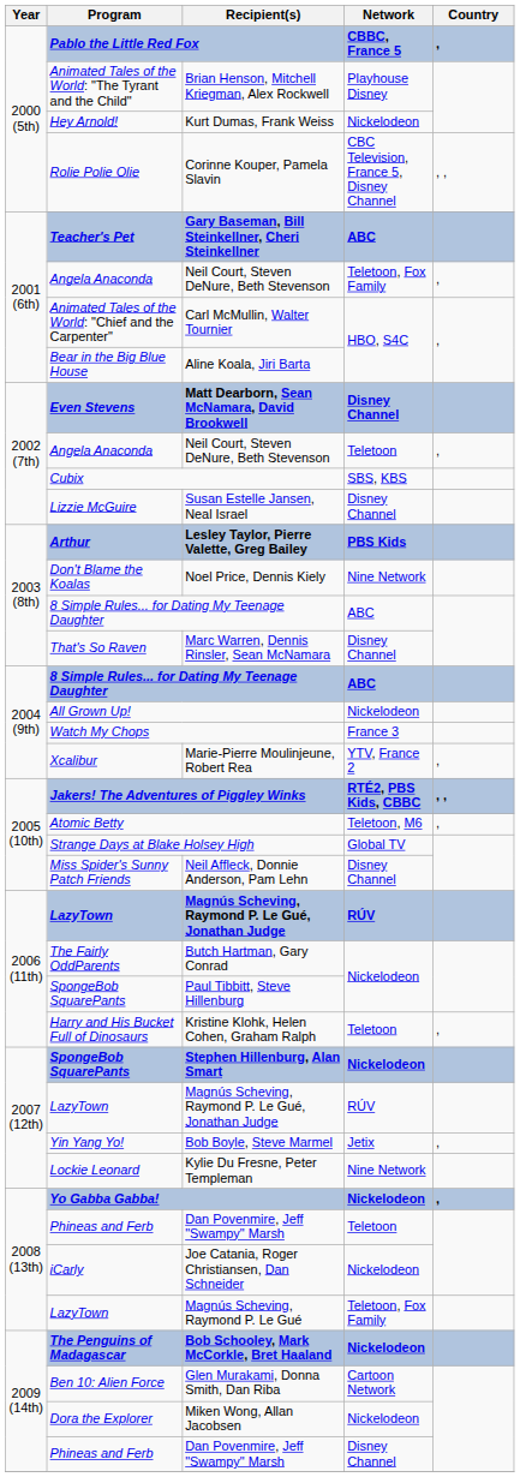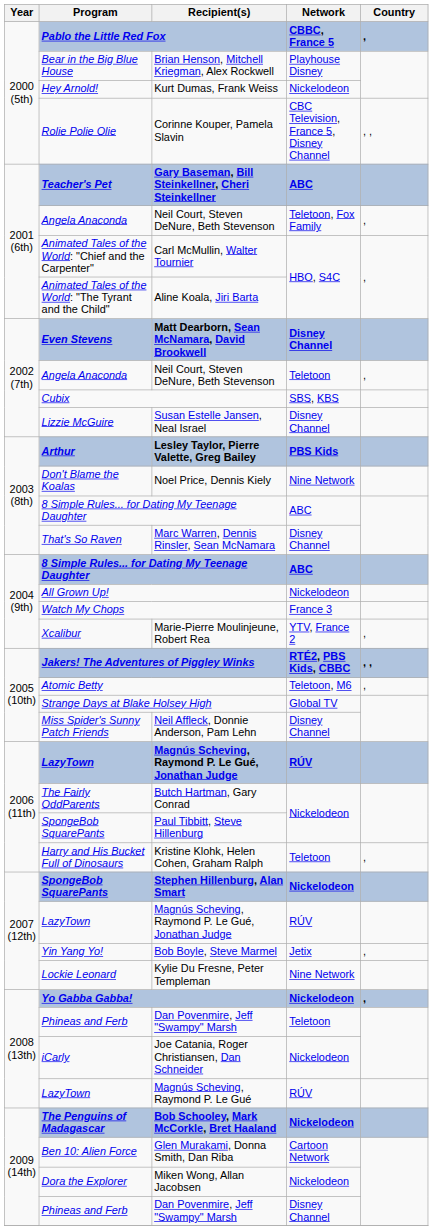 <table class="wikitable" style="width:100%">
 <tr bgcolor="#CCCCCC" align="center">
 <th width="5%">Year</th>
 <th width="25%">Program</th>
 <th width="30%">Recipient(s)</th>
 <th width="15%">Network</th>
 <th width="15%">Country</th>
 </tr>
 <tr>
 <td rowspan="4" style="text-align:center;">2000<br>(5th)<br></td>
 <td colspan="2" style="background:#B0C4DE;"><strong><em><a href='#'>Pablo the Little Red Fox</a></em></strong></td>
 <td style="background:#B0C4DE;"><strong><a href='#'>CBBC</a>, <a href='#'>France 5</a></strong></td>
 <td style="background:#B0C4DE;"><strong>, </strong></td>
 </tr>
 <tr>
-<td><em><a href='#'>Animated Tales of the World</a></em>: "The Tyrant and the Child"</td>
+<td><em><a href='#'>Bear in the Big Blue House</a></em></td>
 <td><a href='#'>Brian Henson</a>, <a href='#'>Mitchell Kriegman</a>, Alex Rockwell</td>
 <td><a href='#'>Playhouse Disney</a></td>
 <td rowspan="2"></td>
 </tr>
 <tr>
 <td><em><a href='#'>Hey Arnold!</a></em></td>
 <td>Kurt Dumas, Frank Weiss</td>
 <td><a href='#'>Nickelodeon</a></td>
 </tr>
 <tr>
 <td><em><a href='#'>Rolie Polie Olie</a></em></td>
 <td>Corinne Kouper, Pamela Slavin</td>
 <td><a href='#'>CBC Television</a>, <a href='#'>France 5</a>, <a href='#'>Disney Channel</a></td>
 <td>, , </td>
 </tr>
 <tr>
 <td rowspan="4" style="text-align:center;">2001<br>(6th)<br></td>
 <td style="background:#B0C4DE;"><strong><em><a href='#'>Teacher's Pet</a></em></strong></td>
 <td style="background:#B0C4DE;"><strong><a href='#'>Gary Baseman</a>, <a href='#'>Bill Steinkellner</a>, <a href='#'>Cheri Steinkellner</a></strong></td>
 <td style="background:#B0C4DE;"><strong><a href='#'>ABC</a></strong></td>
 <td style="background:#B0C4DE;"><strong></strong></td>
 </tr>
 <tr>
 <td><em><a href='#'>Angela Anaconda</a></em></td>
 <td>Neil Court, Steven DeNure, Beth Stevenson</td>
 <td><a href='#'>Teletoon</a>, <a href='#'>Fox Family</a></td>
 <td>, </td>
 </tr>
 <tr>
 <td><em><a href='#'>Animated Tales of the World</a></em>: "Chief and the Carpenter"</td>
 <td>Carl McMullin, <a href='#'>Walter Tournier</a></td>
 <td rowspan="2"><a href='#'>HBO</a>, <a href='#'>S4C</a></td>
 <td rowspan="2">, </td>
 </tr>
 <tr>
-<td><em><a href='#'>Bear in the Big Blue House</a></em></td>
+<td><em><a href='#'>Animated Tales of the World</a></em>: "The Tyrant and the Child"</td>
 <td>Aline Koala, <a href='#'>Jiri Barta</a></td>
 </tr>
 <tr>
 <td rowspan="4" style="text-align:center;">2002<br>(7th)<br></td>
 <td style="background:#B0C4DE;"><strong><em><a href='#'>Even Stevens</a></em></strong></td>
 <td style="background:#B0C4DE;"><strong>Matt Dearborn, <a href='#'>Sean McNamara</a>, <a href='#'>David Brookwell</a></strong></td>
 <td style="background:#B0C4DE;"><strong><a href='#'>Disney Channel</a></strong></td>
 <td style="background:#B0C4DE;"><strong></strong></td>
 </tr>
 <tr>
 <td><em><a href='#'>Angela Anaconda</a></em></td>
 <td>Neil Court, Steven DeNure, Beth Stevenson</td>
 <td><a href='#'>Teletoon</a></td>
 <td>, </td>
 </tr>
 <tr>
 <td colspan="2"><em><a href='#'>Cubix</a></em></td>
 <td><a href='#'>SBS</a>, <a href='#'>KBS</a></td>
 <td></td>
 </tr>
 <tr>
 <td><em><a href='#'>Lizzie McGuire</a></em></td>
 <td><a href='#'>Susan Estelle Jansen</a>, Neal Israel</td>
 <td><a href='#'>Disney Channel</a></td>
 <td></td>
 </tr>
 <tr>
 <td rowspan="4" style="text-align:center;">2003<br>(8th)<br></td>
 <td style="background:#B0C4DE;"><strong><em><a href='#'>Arthur</a></em></strong></td>
 <td style="background:#B0C4DE;"><strong>Lesley Taylor, Pierre Valette, Greg Bailey</strong></td>
 <td style="background:#B0C4DE;"><strong><a href='#'>PBS Kids</a></strong></td>
 <td style="background:#B0C4DE;"><strong></strong></td>
 </tr>
 <tr>
 <td><em><a href='#'>Don't Blame the Koalas</a></em></td>
 <td>Noel Price, Dennis Kiely</td>
 <td><a href='#'>Nine Network</a></td>
 <td></td>
 </tr>
 <tr>
 <td colspan="2"><em><a href='#'>8 Simple Rules... for Dating My Teenage Daughter</a></em></td>
 <td><a href='#'>ABC</a></td>
 <td rowspan="2"></td>
 </tr>
 <tr>
 <td><em><a href='#'>That's So Raven</a></em></td>
 <td><a href='#'>Marc Warren</a>, <a href='#'>Dennis Rinsler</a>, <a href='#'>Sean McNamara</a></td>
 <td><a href='#'>Disney Channel</a></td>
 </tr>
 <tr>
 <td rowspan="4" style="text-align:center;">2004<br>(9th)<br></td>
 <td colspan="2" style="background:#B0C4DE;"><strong><em><a href='#'>8 Simple Rules... for Dating My Teenage Daughter</a></em></strong></td>
 <td style="background:#B0C4DE;"><strong><a href='#'>ABC</a></strong></td>
 <td style="background:#B0C4DE;"><strong></strong></td>
 </tr>
 <tr>
 <td colspan="2"><em><a href='#'>All Grown Up!</a></em></td>
 <td><a href='#'>Nickelodeon</a></td>
 <td></td>
 </tr>
 <tr>
 <td colspan="2"><em><a href='#'>Watch My Chops</a></em></td>
 <td><a href='#'>France 3</a></td>
 <td></td>
 </tr>
 <tr>
 <td><em><a href='#'>Xcalibur</a></em></td>
 <td>Marie-Pierre Moulinjeune, Robert Rea</td>
 <td><a href='#'>YTV</a>, <a href='#'>France 2</a></td>
 <td>, </td>
 </tr>
 <tr>
 <td rowspan="4" style="text-align:center;">2005<br>(10th)<br></td>
 <td colspan="2" style="background:#B0C4DE;"><strong><em><a href='#'>Jakers! The Adventures of Piggley Winks</a></em></strong></td>
 <td style="background:#B0C4DE;"><strong><a href='#'>RTÉ2</a>, <a href='#'>PBS Kids</a>, <a href='#'>CBBC</a></strong></td>
 <td style="background:#B0C4DE;"><strong>, , </strong></td>
 </tr>
 <tr>
 <td colspan="2"><em><a href='#'>Atomic Betty</a></em></td>
 <td><a href='#'>Teletoon</a>, <a href='#'>M6</a></td>
 <td>, </td>
 </tr>
 <tr>
 <td colspan="2"><em><a href='#'>Strange Days at Blake Holsey High</a></em></td>
 <td><a href='#'>Global TV</a></td>
 <td rowspan="2"></td>
 </tr>
 <tr>
 <td><em><a href='#'>Miss Spider's Sunny Patch Friends</a></em></td>
 <td><a href='#'>Neil Affleck</a>, Donnie Anderson, Pam Lehn</td>
 <td><a href='#'>Disney Channel</a></td>
 </tr>
 <tr>
 <td rowspan="4" style="text-align:center;">2006<br>(11th)<br></td>
 <td style="background:#B0C4DE;"><strong><em><a href='#'>LazyTown</a></em></strong></td>
 <td style="background:#B0C4DE;"><strong><a href='#'>Magnús Scheving</a>, Raymond P. Le Gué, <a href='#'>Jonathan Judge</a></strong></td>
 <td style="background:#B0C4DE;"><strong><a href='#'>RÚV</a></strong></td>
 <td style="background:#B0C4DE;"><strong></strong></td>
 </tr>
 <tr>
 <td><em><a href='#'>The Fairly OddParents</a></em></td>
 <td><a href='#'>Butch Hartman</a>, Gary Conrad</td>
 <td rowspan="2"><a href='#'>Nickelodeon</a></td>
 <td rowspan="2"></td>
 </tr>
 <tr>
 <td><em><a href='#'>SpongeBob SquarePants</a></em></td>
 <td><a href='#'>Paul Tibbitt</a>, <a href='#'>Steve Hillenburg</a></td>
 </tr>
 <tr>
 <td><em><a href='#'>Harry and His Bucket Full of Dinosaurs</a></em></td>
 <td>Kristine Klohk, Helen Cohen, Graham Ralph</td>
 <td><a href='#'>Teletoon</a></td>
 <td>, </td>
 </tr>
 <tr>
 <td rowspan="4" style="text-align:center;">2007<br>(12th)<br></td>
 <td style="background:#B0C4DE;"><strong><em><a href='#'>SpongeBob SquarePants</a></em></strong></td>
 <td style="background:#B0C4DE;"><strong><a href='#'>Stephen Hillenburg</a>, <a href='#'>Alan Smart</a></strong></td>
 <td style="background:#B0C4DE;"><strong><a href='#'>Nickelodeon</a></strong></td>
 <td style="background:#B0C4DE;"><strong></strong></td>
 </tr>
 <tr>
 <td><em><a href='#'>LazyTown</a></em></td>
 <td><a href='#'>Magnús Scheving</a>, Raymond P. Le Gué, <a href='#'>Jonathan Judge</a></td>
 <td><a href='#'>RÚV</a></td>
 <td></td>
 </tr>
 <tr>
 <td><em><a href='#'>Yin Yang Yo!</a></em></td>
 <td><a href='#'>Bob Boyle</a>, <a href='#'>Steve Marmel</a></td>
 <td><a href='#'>Jetix</a></td>
 <td>, </td>
 </tr>
 <tr>
 <td><em><a href='#'>Lockie Leonard</a></em></td>
 <td>Kylie Du Fresne, Peter Templeman</td>
 <td><a href='#'>Nine Network</a></td>
 <td></td>
 </tr>
 <tr>
 <td rowspan="4" style="text-align:center;">2008<br>(13th)<br></td>
 <td colspan="2" style="background:#B0C4DE;"><strong><em><a href='#'>Yo Gabba Gabba!</a></em></strong></td>
 <td style="background:#B0C4DE;"><strong><a href='#'>Nickelodeon</a></strong></td>
 <td style="background:#B0C4DE;"><strong>, </strong></td>
 </tr>
 <tr>
 <td><em><a href='#'>Phineas and Ferb</a></em></td>
 <td><a href='#'>Dan Povenmire</a>, <a href='#'>Jeff "Swampy" Marsh</a></td>
 <td><a href='#'>Teletoon</a></td>
 <td rowspan="2"></td>
 </tr>
 <tr>
 <td><em><a href='#'>iCarly</a></em></td>
 <td>Joe Catania, Roger Christiansen, <a href='#'>Dan Schneider</a></td>
 <td><a href='#'>Nickelodeon</a></td>
 </tr>
 <tr>
 <td><em><a href='#'>LazyTown</a></em></td>
 <td><a href='#'>Magnús Scheving</a>, Raymond P. Le Gué</td>
-<td><a href='#'>Teletoon</a>, <a href='#'>Fox Family</a></td>
+<td><a href='#'>RÚV</a></td>
 <td></td>
 </tr>
 <tr>
 <td rowspan="4" style="text-align:center;">2009<br>(14th)<br></td>
 <td style="background:#B0C4DE;"><strong><em><a href='#'>The Penguins of Madagascar</a></em></strong></td>
 <td style="background:#B0C4DE;"><strong><a href='#'>Bob Schooley</a>, <a href='#'>Mark McCorkle</a>, <a href='#'>Bret Haaland</a></strong></td>
 <td style="background:#B0C4DE;"><strong><a href='#'>Nickelodeon</a></strong></td>
 <td style="background:#B0C4DE;"><strong></strong></td>
 </tr>
 <tr>
 <td><em><a href='#'>Ben 10: Alien Force</a></em></td>
 <td><a href='#'>Glen Murakami</a>, Donna Smith, Dan Riba</td>
 <td><a href='#'>Cartoon Network</a></td>
 <td rowspan="3"></td>
 </tr>
 <tr>
 <td><em><a href='#'>Dora the Explorer</a></em></td>
 <td>Miken Wong, Allan Jacobsen</td>
 <td><a href='#'>Nickelodeon</a></td>
 </tr>
 <tr>
 <td><em><a href='#'>Phineas and Ferb</a></em></td>
 <td><a href='#'>Dan Povenmire</a>, <a href='#'>Jeff "Swampy" Marsh</a></td>
 <td><a href='#'>Disney Channel</a></td>
 </tr>
 <tr>
 </tr>
 </table>
